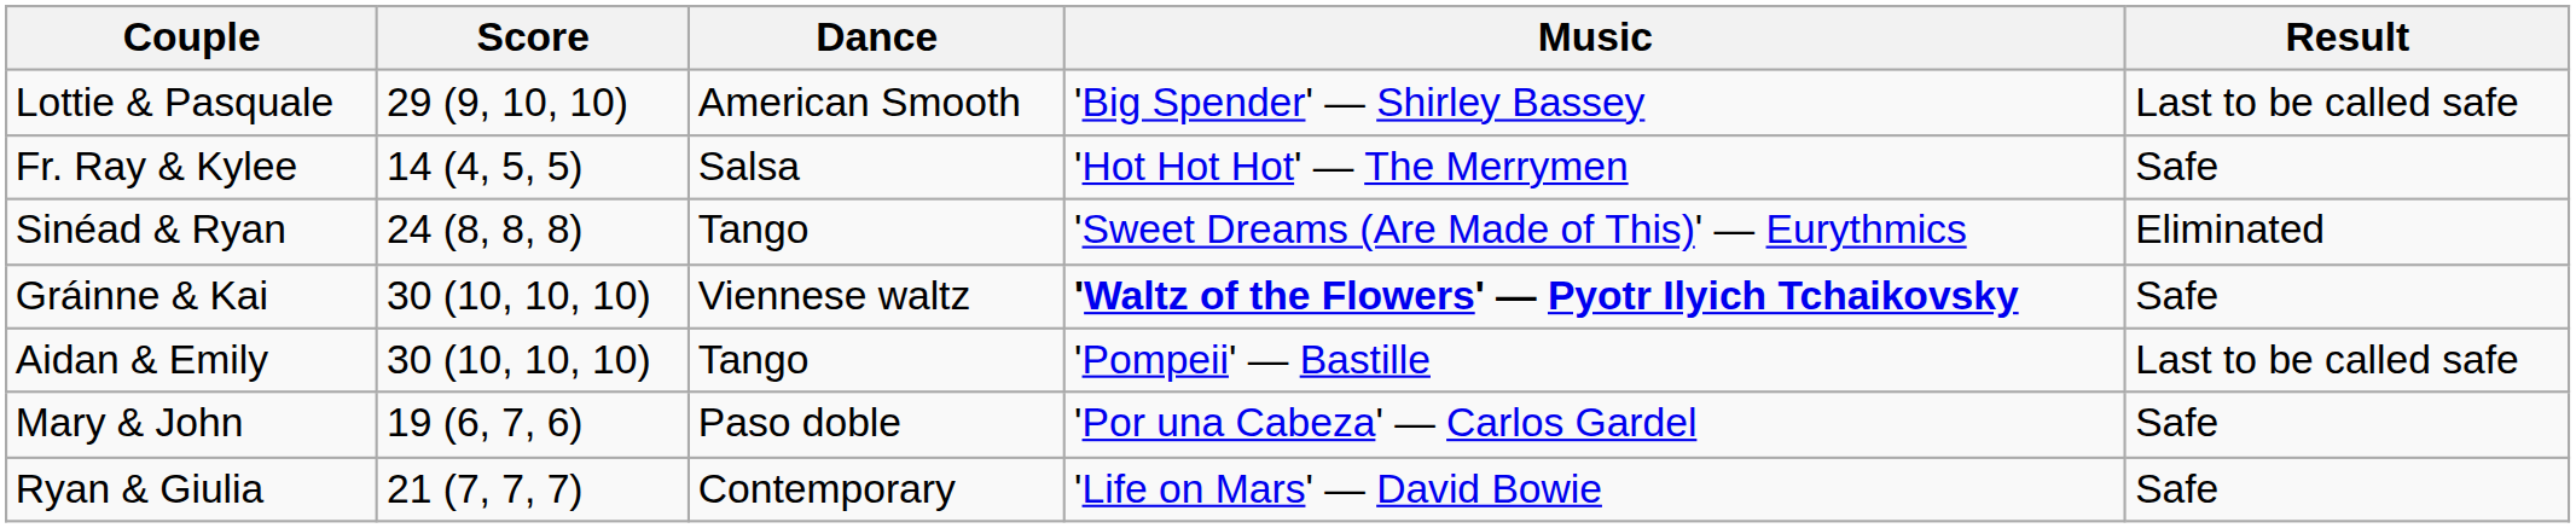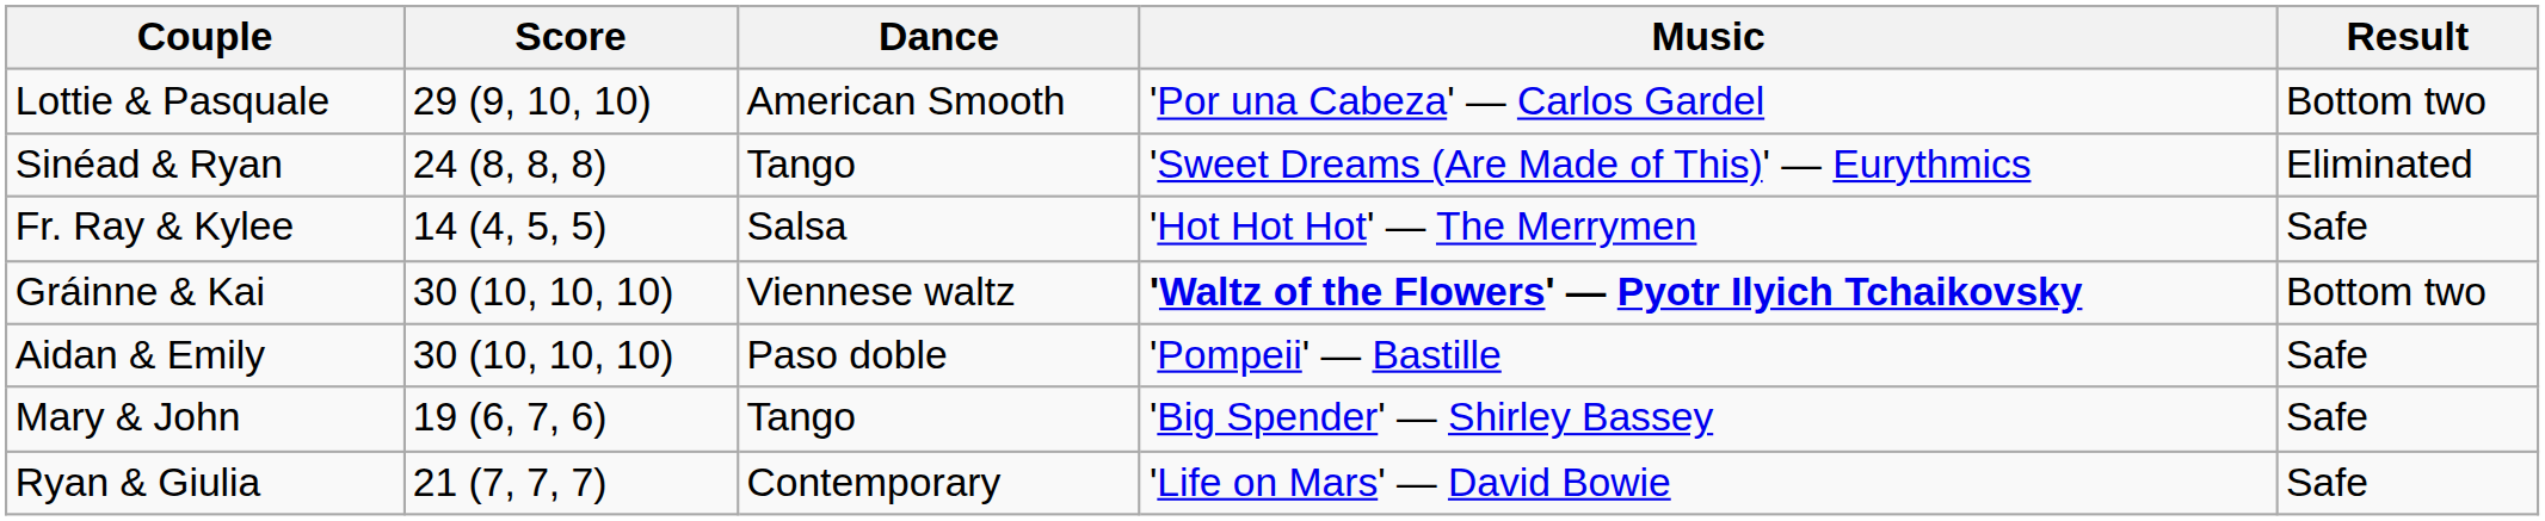 <table class="wikitable" style="width:80%;">
 <tr>
 <th>Couple</th>
 <th>Score</th>
 <th>Dance</th>
 <th>Music</th>
 <th>Result</th>
 </tr>
 <tr>
 <td>Lottie & Pasquale</td>
 <td>29 (9, 10, 10)</td>
 <td>American Smooth</td>
-<td>'<a href='#'>Big Spender</a>' — <a href='#'>Shirley Bassey</a></td>
-<td>Last to be called safe</td>
+<td>'<a href='#'>Por una Cabeza</a>' — <a href='#'>Carlos Gardel</a></td>
+<td>Bottom two</td>
+</tr>
+<tr>
+<td>Sinéad & Ryan</td>
+<td>24 (8, 8, 8)</td>
+<td>Tango</td>
+<td>'<a href='#'>Sweet Dreams (Are Made of This)</a>' — <a href='#'>Eurythmics</a></td>
+<td>Eliminated</td>
 </tr>
 <tr>
 <td>Fr. Ray & Kylee</td>
 <td>14 (4, 5, 5)</td>
 <td>Salsa</td>
 <td>'<a href='#'>Hot Hot Hot</a>' — <a href='#'>The Merrymen</a></td>
 <td>Safe</td>
 </tr>
 <tr>
-<td>Sinéad & Ryan</td>
-<td>24 (8, 8, 8)</td>
-<td>Tango</td>
-<td>'<a href='#'>Sweet Dreams (Are Made of This)</a>' — <a href='#'>Eurythmics</a></td>
-<td>Eliminated</td>
-</tr>
-<tr>
 <td>Gráinne & Kai</td>
 <td>30 (10, 10, 10)</td>
 <td>Viennese waltz</td>
 <td><strong>'<a href='#'>Waltz of the Flowers</a>' — <a href='#'>Pyotr Ilyich Tchaikovsky</a></strong></td>
-<td>Safe</td>
+<td>Bottom two</td>
 </tr>
 <tr>
 <td>Aidan & Emily</td>
 <td>30 (10, 10, 10)</td>
-<td>Tango</td>
+<td>Paso doble</td>
 <td>'<a href='#'>Pompeii</a>' — <a href='#'>Bastille</a></td>
-<td>Last to be called safe</td>
+<td>Safe</td>
 </tr>
 <tr>
 <td>Mary & John</td>
 <td>19 (6, 7, 6)</td>
-<td>Paso doble</td>
-<td>'<a href='#'>Por una Cabeza</a>' — <a href='#'>Carlos Gardel</a></td>
+<td>Tango</td>
+<td>'<a href='#'>Big Spender</a>' — <a href='#'>Shirley Bassey</a></td>
 <td>Safe</td>
 </tr>
 <tr>
 <td>Ryan & Giulia</td>
 <td>21 (7, 7, 7)</td>
 <td>Contemporary</td>
 <td>'<a href='#'>Life on Mars</a>' — <a href='#'>David Bowie</a></td>
 <td>Safe</td>
 </tr>
 </table>
